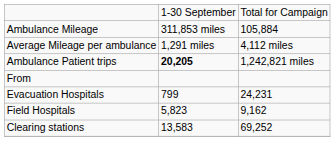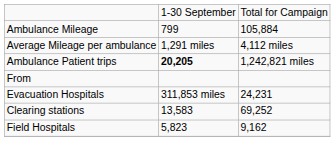 <table class="wikitable">
 <tr>
 <td></td>
 <td>1-30 September</td>
 <td>Total for Campaign</td>
 </tr>
 <tr>
 <td>Ambulance Mileage</td>
-<td>311,853 miles</td>
+<td>799</td>
 <td>105,884</td>
 </tr>
 <tr>
 <td>Average Mileage per ambulance</td>
 <td>1,291 miles</td>
 <td>4,112 miles</td>
 </tr>
 <tr>
 <td>Ambulance Patient trips</td>
 <td><strong>20,205</strong></td>
 <td>1,242,821 miles</td>
 </tr>
 <tr>
 <td>From</td>
 <td></td>
 <td></td>
 </tr>
 <tr>
 <td>Evacuation Hospitals</td>
-<td>799</td>
+<td>311,853 miles</td>
 <td>24,231</td>
+</tr>
+<tr>
+<td>Clearing stations</td>
+<td>13,583</td>
+<td>69,252</td>
 </tr>
 <tr>
 <td>Field Hospitals</td>
 <td>5,823</td>
 <td>9,162</td>
 </tr>
 <tr>
-<td>Clearing stations</td>
-<td>13,583</td>
-<td>69,252</td>
-</tr>
-<tr>
 </tr>
 </table>
